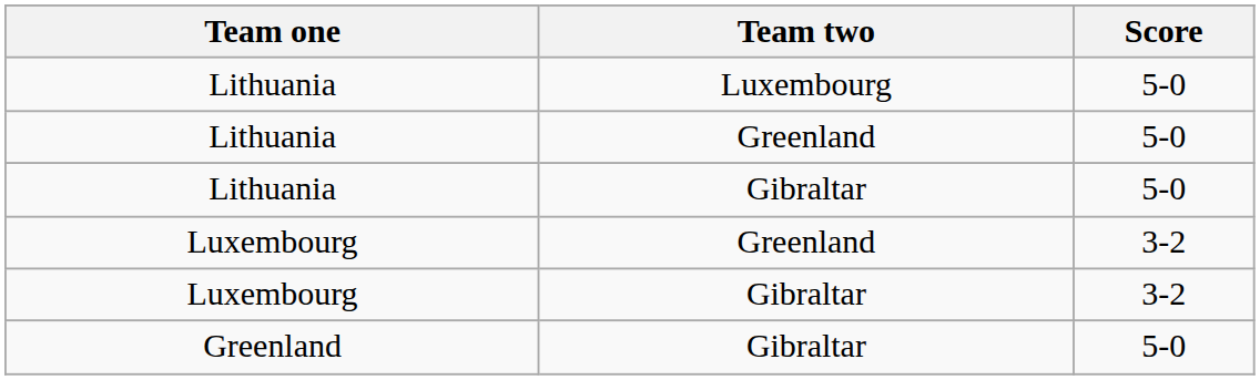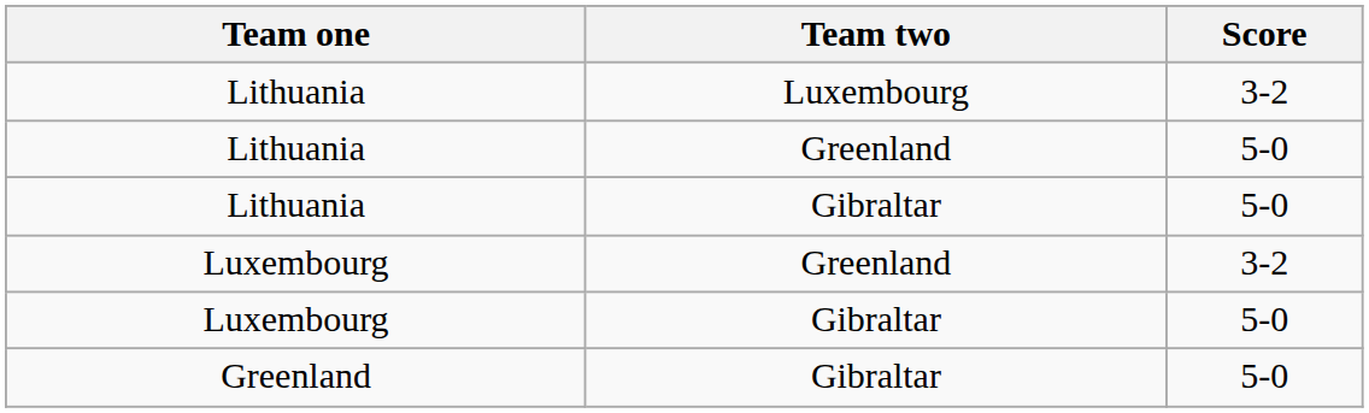 <table class="wikitable" style="text-align: center">
 <tr>
 <th width=250>Team one</th>
 <th width=250>Team two</th>
 <th width=80>Score</th>
 </tr>
 <tr>
 <td> Lithuania</td>
 <td> Luxembourg</td>
-<td>5-0</td>
+<td>3-2</td>
 </tr>
 <tr>
 <td> Lithuania</td>
 <td> Greenland</td>
 <td>5-0</td>
 </tr>
 <tr>
 <td> Lithuania</td>
 <td> Gibraltar</td>
 <td>5-0</td>
 </tr>
 <tr>
 <td> Luxembourg</td>
 <td> Greenland</td>
 <td>3-2</td>
 </tr>
 <tr>
 <td> Luxembourg</td>
 <td> Gibraltar</td>
-<td>3-2</td>
+<td>5-0</td>
 </tr>
 <tr>
 <td> Greenland</td>
 <td> Gibraltar</td>
 <td>5-0</td>
 </tr>
 </table>
